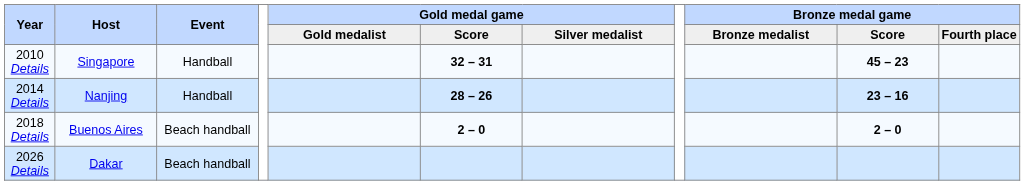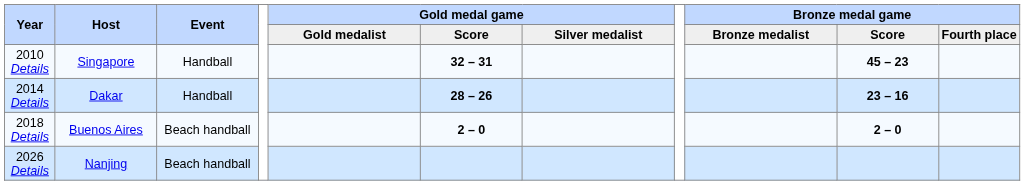 <table border=1 style="border-collapse:collapse; font-size:90%; text-align:center;" cellpadding=3 cellspacing=0>
 <tr bgcolor=#C1D8FF>
 <th rowspan=2 width=5%>Year</th>
 <th rowspan=2 width=10%>Host</th>
 <th rowspan=2 width=10%>Event</th>
 <th width=1% rowspan=100 bgcolor=ffffff></th>
 <th colspan=3>Gold medal game</th>
 <th width=1% rowspan=100 bgcolor=ffffff></th>
 <th colspan=3>Bronze medal game</th>
 </tr>
 <tr bgcolor=#EFEFEF>
 <th width=15%>Gold medalist</th>
 <th width=10%>Score</th>
 <th width=15%>Silver medalist</th>
 <th width=15%>Bronze medalist</th>
 <th width=10%>Score</th>
 <th width=15%>Fourth place</th>
 </tr>
 <tr bgcolor=#F5FAFF>
 <td>2010<br><em><a href='#'>Details</a></em></td>
 <td><a href='#'>Singapore</a></td>
 <td>Handball</td>
 <td><strong></strong></td>
 <td><strong>32 – 31</strong></td>
 <td></td>
 <td></td>
 <td><strong>45 – 23</strong></td>
 <td></td>
 </tr>
 <tr bgcolor=#D0E7FF>
 <td>2014<br><em><a href='#'>Details</a></em></td>
-<td><a href='#'>Nanjing</a></td>
+<td><a href='#'>Dakar</a></td>
 <td>Handball</td>
 <td><strong></strong></td>
 <td><strong>28 – 26</strong></td>
 <td></td>
 <td></td>
 <td><strong>23 – 16</strong></td>
 <td></td>
 </tr>
 <tr bgcolor=#F5FAFF>
 <td>2018<br><em><a href='#'>Details</a></em></td>
 <td><a href='#'>Buenos Aires</a></td>
 <td>Beach handball</td>
 <td><strong></strong></td>
 <td><strong>2 – 0</strong></td>
 <td></td>
 <td></td>
 <td><strong>2 – 0</strong></td>
 <td></td>
 </tr>
 <tr bgcolor=#D0E7FF>
 <td>2026<br><em><a href='#'>Details</a></em></td>
-<td><a href='#'>Dakar</a></td>
+<td><a href='#'>Nanjing</a></td>
 <td>Beach handball</td>
 <td></td>
 <td></td>
 <td></td>
 <td></td>
 <td></td>
 <td></td>
 </tr>
 </table>
